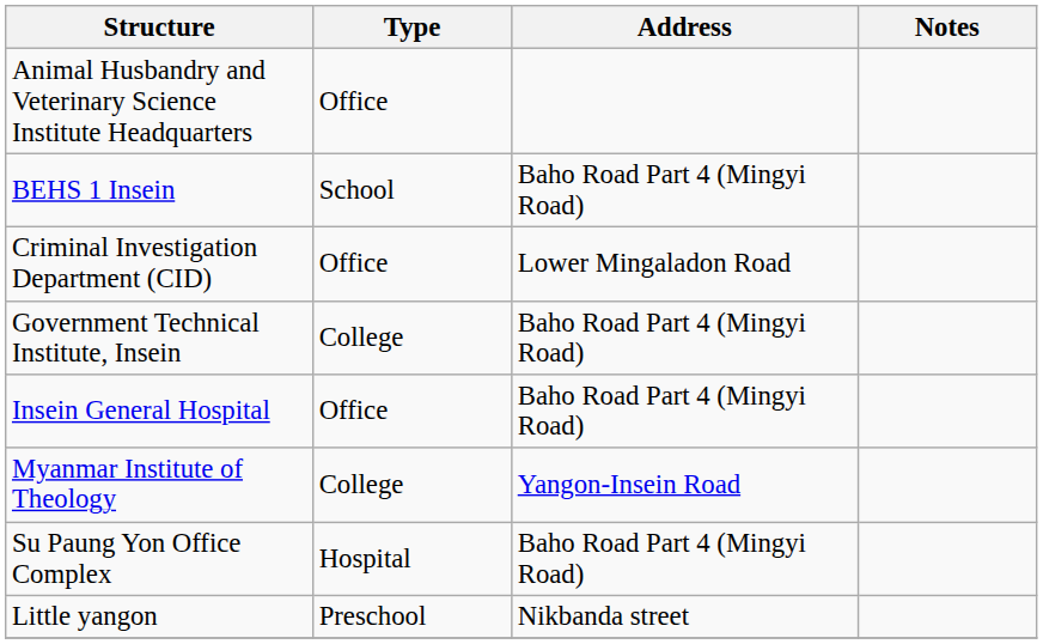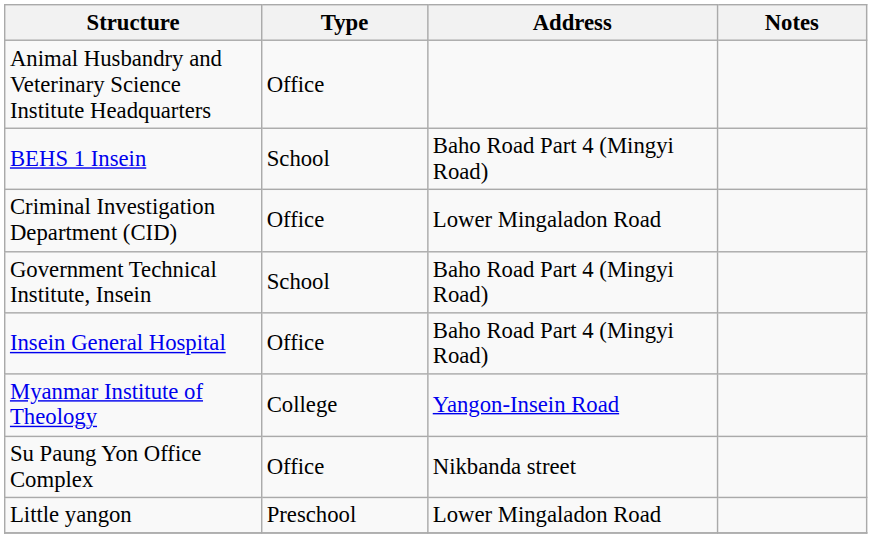 <table class="wikitable" border="1">
 <tr>
 <th width="250">Structure</th>
 <th width="150">Type</th>
 <th width="300">Address</th>
 <th width="150">Notes</th>
 </tr>
 <tr>
 <td>Animal Husbandry and Veterinary Science Institute Headquarters</td>
 <td>Office</td>
 <td></td>
 <td></td>
 </tr>
 <tr>
 <td><a href='#'>BEHS 1 Insein</a></td>
 <td>School</td>
 <td>Baho Road Part 4 (Mingyi Road)</td>
 <td></td>
 </tr>
 <tr>
 <td>Criminal Investigation Department (CID)</td>
 <td>Office</td>
 <td>Lower Mingaladon Road</td>
 <td></td>
 </tr>
 <tr>
 <td>Government Technical Institute, Insein</td>
-<td>College</td>
+<td>School</td>
 <td>Baho Road Part 4 (Mingyi Road)</td>
 <td></td>
 </tr>
 <tr>
 <td><a href='#'>Insein General Hospital</a></td>
 <td>Office</td>
 <td>Baho Road Part 4 (Mingyi Road)</td>
 <td></td>
 </tr>
 <tr>
 <td><a href='#'>Myanmar Institute of Theology</a></td>
 <td>College</td>
 <td><a href='#'>Yangon-Insein Road</a></td>
 <td></td>
 </tr>
 <tr>
 <td>Su Paung Yon Office Complex</td>
-<td>Hospital</td>
-<td>Baho Road Part 4 (Mingyi Road)</td>
+<td>Office</td>
+<td>Nikbanda street</td>
 <td></td>
 </tr>
 <tr>
 <td>Little yangon</td>
 <td>Preschool</td>
-<td>Nikbanda street</td>
+<td>Lower Mingaladon Road</td>
 <td></td>
 </tr>
 <tr>
 </tr>
 </table>
